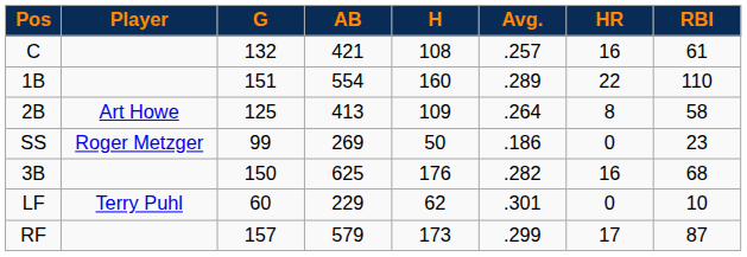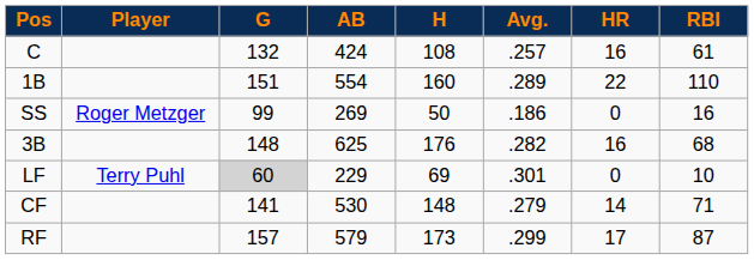 <table class="wikitable sortable">
 <tr>
 <th style="background:#092c57;color:#FF8800;" width="5%">Pos</th>
 <th style="background:#092c57;color:#FF8800;" width="16%">Player</th>
 <th style="background:#092c57;color:#FF8800;" width="9%">G</th>
 <th style="background:#092c57;color:#FF8800;" width="9%">AB</th>
 <th style="background:#092c57;color:#FF8800;" width="9%">H</th>
 <th style="background:#092c57;color:#FF8800;" width="9%">Avg.</th>
 <th style="background:#092c57;color:#FF8800;" width="9%">HR</th>
 <th style="background:#092c57;color:#FF8800;" width="9%">RBI</th>
 </tr>
 <tr align="center">
 <td>C</td>
 <td></td>
 <td>132</td>
-<td>421</td>
+<td>424</td>
 <td>108</td>
 <td>.257</td>
 <td>16</td>
 <td>61</td>
 </tr>
 <tr align="center">
 <td>1B</td>
 <td></td>
 <td>151</td>
 <td>554</td>
 <td>160</td>
 <td>.289</td>
 <td>22</td>
 <td>110</td>
 </tr>
-<tr align="center">
-<td>2B</td>
-<td><a href='#'>Art Howe</a></td>
-<td>125</td>
-<td>413</td>
-<td>109</td>
-<td>.264</td>
-<td>8</td>
-<td>58</td>
-</tr>
 <tr align=center>
 <td>SS</td>
 <td><a href='#'>Roger Metzger</a></td>
 <td>99</td>
 <td>269</td>
 <td>50</td>
 <td>.186</td>
 <td>0</td>
-<td>23</td>
+<td>16</td>
 </tr>
 <tr align=center>
 <td>3B</td>
 <td></td>
-<td>150</td>
+<td>148</td>
 <td>625</td>
 <td>176</td>
 <td>.282</td>
 <td>16</td>
 <td>68</td>
 </tr>
 <tr align="center">
 <td>LF</td>
 <td><a href='#'>Terry Puhl</a></td>
-<td>60</td>
+<td style="background: lightgrey;">60</td>
 <td>229</td>
-<td>62</td>
+<td>69</td>
 <td>.301</td>
 <td>0</td>
 <td>10</td>
+</tr>
+<tr align=center>
+<td>CF</td>
+<td></td>
+<td>141</td>
+<td>530</td>
+<td>148</td>
+<td>.279</td>
+<td>14</td>
+<td>71</td>
 </tr>
 <tr align="center">
 <td>RF</td>
 <td></td>
 <td>157</td>
 <td>579</td>
 <td>173</td>
 <td>.299</td>
 <td>17</td>
 <td>87</td>
 </tr>
 </table>
